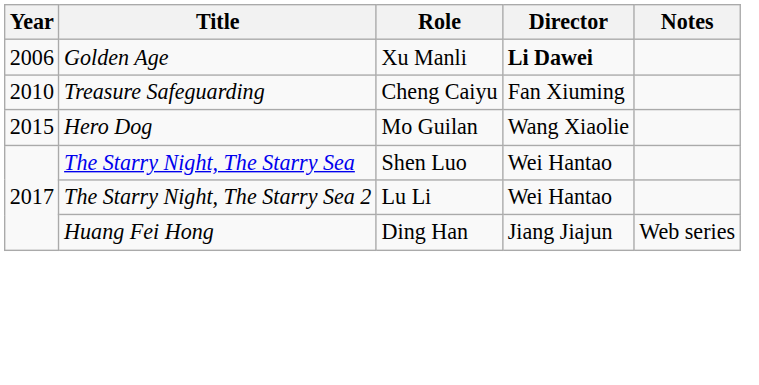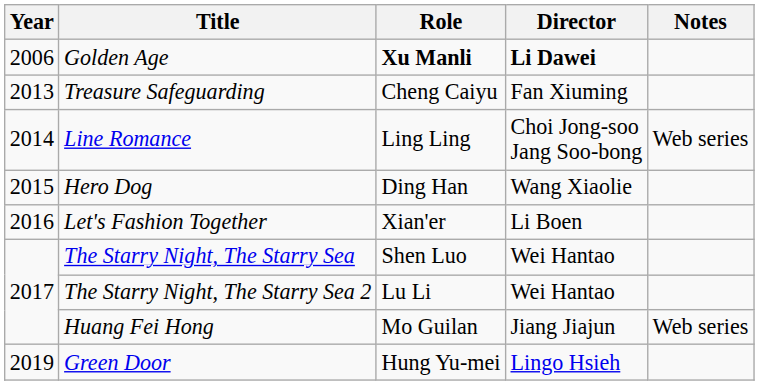 <table class="wikitable sortable">
 <tr>
 <th>Year</th>
 <th>Title</th>
 <th>Role</th>
 <th>Director</th>
 <th class="unsortable">Notes</th>
 </tr>
 <tr>
 <td>2006</td>
 <td><em>Golden Age</em></td>
-<td>Xu Manli</td>
+<td><strong>Xu Manli</strong></td>
 <td><strong>Li Dawei</strong></td>
 <td></td>
 </tr>
 <tr>
-<td>2010</td>
+<td>2013</td>
 <td><em>Treasure Safeguarding</em></td>
 <td>Cheng Caiyu</td>
 <td>Fan Xiuming</td>
 <td></td>
 </tr>
 <tr>
+<td>2014</td>
+<td><em><a href='#'>Line Romance</a></em></td>
+<td>Ling Ling</td>
+<td>Choi Jong-soo<br>Jang Soo-bong</td>
+<td>Web series</td>
+</tr>
+<tr>
 <td>2015</td>
 <td><em>Hero Dog</em></td>
-<td>Mo Guilan</td>
+<td>Ding Han</td>
 <td>Wang Xiaolie</td>
+<td></td>
+</tr>
+<tr>
+<td>2016</td>
+<td><em>Let's Fashion Together</em></td>
+<td>Xian'er</td>
+<td>Li Boen</td>
 <td></td>
 </tr>
 <tr>
 <td rowspan=3>2017</td>
 <td><em><a href='#'>The Starry Night, The Starry Sea</a></em></td>
 <td>Shen Luo</td>
 <td>Wei Hantao</td>
 <td></td>
 </tr>
 <tr>
 <td><em>The Starry Night, The Starry Sea 2</em></td>
 <td>Lu Li</td>
 <td>Wei Hantao</td>
 <td></td>
 </tr>
 <tr>
 <td><em>Huang Fei Hong</em></td>
-<td>Ding Han</td>
+<td>Mo Guilan</td>
 <td>Jiang Jiajun</td>
 <td>Web series</td>
 </tr>
+<tr>
+<td>2019</td>
+<td><em><a href='#'>Green Door</a></em></td>
+<td>Hung Yu-mei</td>
+<td><a href='#'>Lingo Hsieh</a></td>
+<td></td>
+</tr>
 </table>
